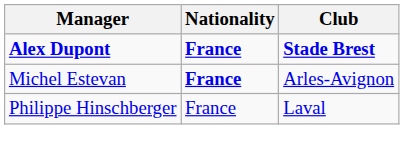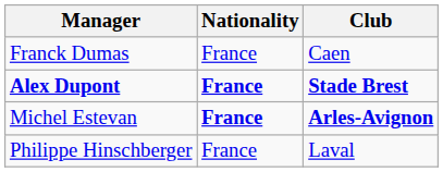 <table class="wikitable">
 <tr>
 <th>Manager</th>
 <th>Nationality</th>
 <th>Club</th>
+</tr>
+<tr>
+<td><a href='#'>Franck Dumas</a></td>
+<td> <a href='#'>France</a></td>
+<td><a href='#'>Caen</a></td>
 </tr>
 <tr>
 <td><strong><a href='#'>Alex Dupont</a></strong></td>
 <td><strong> <a href='#'>France</a></strong></td>
 <td><strong><a href='#'>Stade Brest</a></strong></td>
 </tr>
 <tr>
 <td><a href='#'>Michel Estevan</a></td>
 <td><strong> <a href='#'>France</a></strong></td>
-<td><a href='#'>Arles-Avignon</a></td>
+<td><strong><a href='#'>Arles-Avignon</a></strong></td>
 </tr>
 <tr>
 <td><a href='#'>Philippe Hinschberger</a></td>
 <td> <a href='#'>France</a></td>
 <td><a href='#'>Laval</a></td>
 </tr>
 </table>
